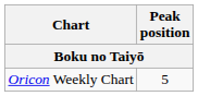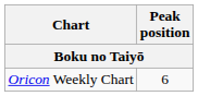 <table class="wikitable">
 <tr>
 <th>Chart</th>
 <th>Peak<br>position</th>
 </tr>
 <tr>
 <th colspan="2">Boku no Taiyō</th>
 </tr>
 <tr>
 <td><em><a href='#'>Oricon</a></em> Weekly Chart</td>
-<td align="center">5</td>
+<td align="center">6</td>
 </tr>
 </table>
